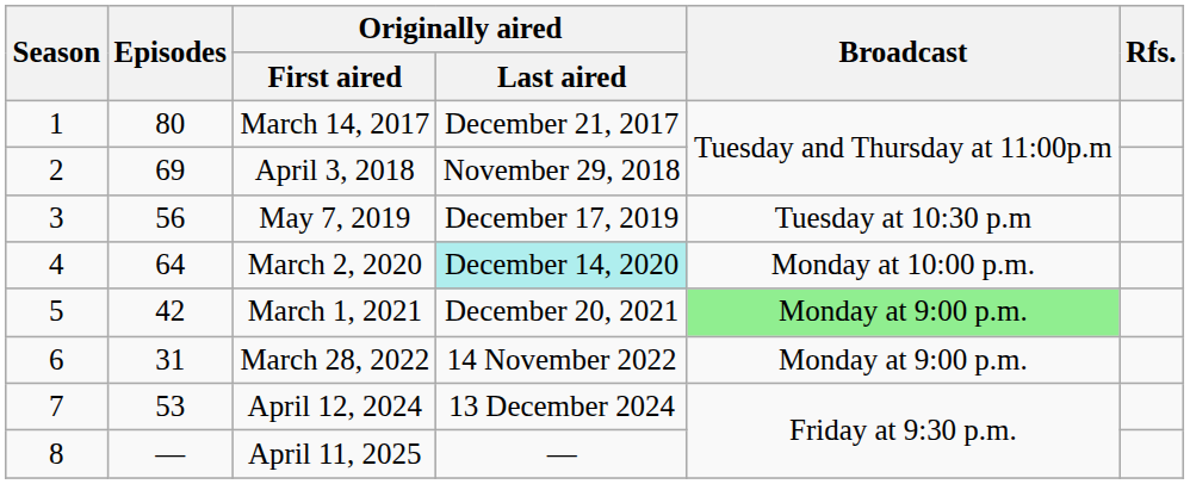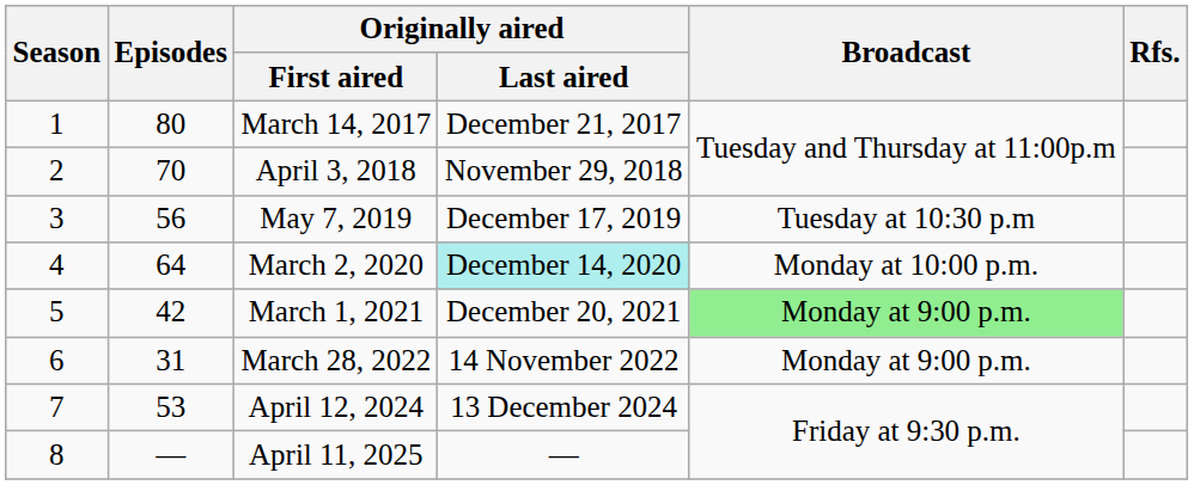 <table class=wikitable style="text-align: center;">
 <tr>
 <th rowspan="2">Season</th>
 <th rowspan="2">Episodes</th>
 <th colspan="2">Originally aired</th>
 <th rowspan="2">Broadcast</th>
 <th rowspan="2">Rfs.</th>
 </tr>
 <tr>
 <th>First aired</th>
 <th>Last aired</th>
 </tr>
 <tr>
 <td>1</td>
 <td>80</td>
 <td>March 14, 2017</td>
 <td>December 21, 2017</td>
 <td rowspan=2>Tuesday and Thursday at 11:00p.m</td>
 <td></td>
 </tr>
 <tr>
 <td>2</td>
-<td>69</td>
+<td>70</td>
 <td>April 3, 2018</td>
 <td>November 29, 2018</td>
 <td></td>
 </tr>
 <tr>
 <td>3</td>
 <td>56</td>
 <td>May 7, 2019</td>
 <td>December 17, 2019</td>
 <td>Tuesday at 10:30 p.m</td>
 <td></td>
 </tr>
 <tr>
 <td>4</td>
 <td>64</td>
 <td>March 2, 2020</td>
 <td style="background: paleturquoise;">December 14, 2020</td>
 <td>Monday at 10:00 p.m.</td>
 <td></td>
 </tr>
 <tr>
 <td>5</td>
 <td>42</td>
 <td>March 1, 2021</td>
 <td>December 20, 2021</td>
 <td style="background: lightgreen;">Monday at 9:00 p.m.</td>
 <td></td>
 </tr>
 <tr>
 <td>6</td>
 <td>31</td>
 <td>March 28, 2022</td>
 <td>14 November 2022</td>
 <td>Monday at 9:00 p.m.</td>
 <td></td>
 </tr>
 <tr>
 <td>7</td>
 <td>53</td>
 <td>April 12, 2024</td>
 <td>13 December 2024</td>
 <td rowspan=2>Friday at 9:30 p.m.</td>
 <td></td>
 </tr>
 <tr>
 <td>8</td>
 <td>—</td>
 <td>April 11, 2025</td>
 <td>—</td>
 <td></td>
 </tr>
 </table>
